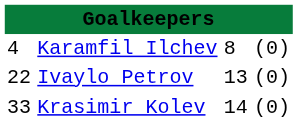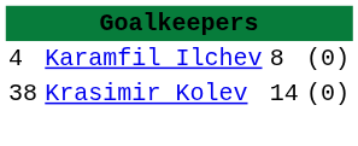 <table class="toccolours" border="0" cellpadding="2" cellspacing="0" align=left style="margin:0.5em;">
 <tr>
 <th colspan="4" align="center" bgcolor="#077C3B"><span>Goalkeepers</span></th>
 </tr>
 <tr>
 <td>4</td>
 <td> <a href='#'>Karamfil Ilchev</a></td>
 <td>8</td>
 <td>(0)</td>
 </tr>
 <tr>
-<td>22</td>
-<td> <a href='#'>Ivaylo Petrov</a></td>
-<td>13</td>
-<td>(0)</td>
-</tr>
-<tr>
-<td>33</td>
+<td>38</td>
 <td> <a href='#'>Krasimir Kolev</a></td>
 <td>14</td>
 <td>(0)</td>
 </tr>
 <tr>
 </tr>
 </table>
